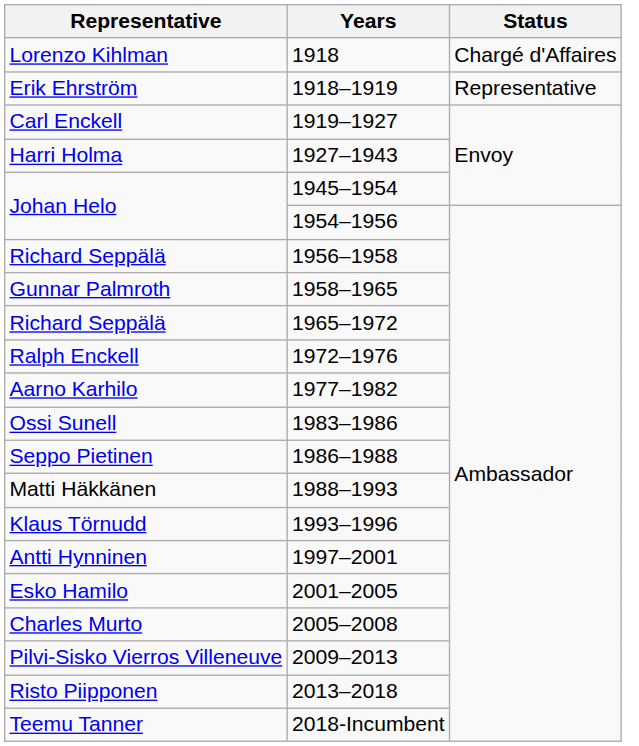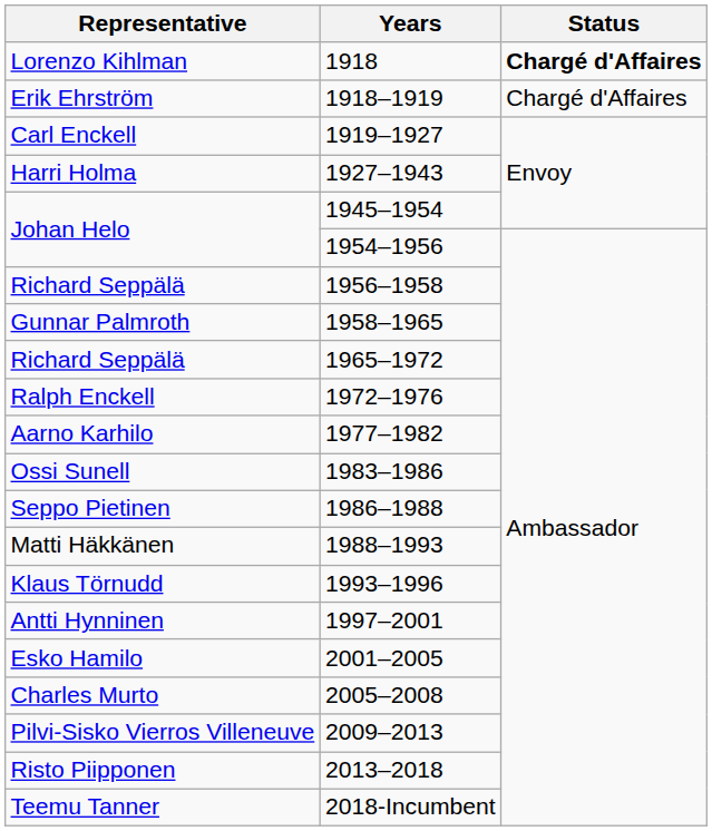 <table class="wikitable sortable">
 <tr>
 <th>Representative</th>
 <th>Years</th>
 <th>Status</th>
 </tr>
 <tr>
 <td><a href='#'>Lorenzo Kihlman</a></td>
 <td>1918</td>
-<td>Chargé d'Affaires</td>
+<td><strong>Chargé d'Affaires</strong></td>
 </tr>
 <tr>
 <td><a href='#'>Erik Ehrström</a></td>
 <td>1918–1919</td>
-<td>Representative</td>
+<td>Chargé d'Affaires</td>
 </tr>
 <tr>
 <td><a href='#'>Carl Enckell</a></td>
 <td>1919–1927</td>
 <td rowspan="3">Envoy</td>
 </tr>
 <tr>
 <td><a href='#'>Harri Holma</a></td>
 <td>1927–1943</td>
 </tr>
 <tr>
 <td rowspan="2"><a href='#'>Johan Helo</a></td>
 <td>1945–1954</td>
 </tr>
 <tr>
 <td>1954–1956</td>
 <td rowspan="16">Ambassador</td>
 </tr>
 <tr>
 <td><a href='#'>Richard Seppälä</a></td>
 <td>1956–1958</td>
 </tr>
 <tr>
 <td><a href='#'>Gunnar Palmroth</a></td>
 <td>1958–1965</td>
 </tr>
 <tr>
 <td><a href='#'>Richard Seppälä</a></td>
 <td>1965–1972</td>
 </tr>
 <tr>
 <td><a href='#'>Ralph Enckell</a></td>
 <td>1972–1976</td>
 </tr>
 <tr>
 <td><a href='#'>Aarno Karhilo</a></td>
 <td>1977–1982</td>
 </tr>
 <tr>
 <td><a href='#'>Ossi Sunell</a></td>
 <td>1983–1986</td>
 </tr>
 <tr>
 <td><a href='#'>Seppo Pietinen</a></td>
 <td>1986–1988</td>
 </tr>
 <tr>
 <td>Matti Häkkänen</td>
 <td>1988–1993</td>
 </tr>
 <tr>
 <td><a href='#'>Klaus Törnudd</a></td>
 <td>1993–1996</td>
 </tr>
 <tr>
 <td><a href='#'>Antti Hynninen</a></td>
 <td>1997–2001</td>
 </tr>
 <tr>
 <td><a href='#'>Esko Hamilo</a></td>
 <td>2001–2005</td>
 </tr>
 <tr>
 <td><a href='#'>Charles Murto</a></td>
 <td>2005–2008</td>
 </tr>
 <tr>
 <td><a href='#'>Pilvi-Sisko Vierros Villeneuve</a></td>
 <td>2009–2013</td>
 </tr>
 <tr>
 <td><a href='#'>Risto Piipponen</a></td>
 <td>2013–2018</td>
 </tr>
 <tr>
 <td><a href='#'>Teemu Tanner</a></td>
 <td>2018-Incumbent</td>
 </tr>
 </table>
